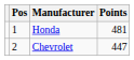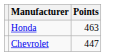 <table class="wikitable" style="font-size: 95%;">
 <tr>
 <th></th>
-<th>Pos</th>
 <th>Manufacturer</th>
 <th>Points</th>
 </tr>
 <tr>
 <td align="left"></td>
-<td>1</td>
 <td> <a href='#'>Honda</a></td>
-<td align="right">481</td>
+<td align="right">463</td>
 </tr>
 <tr>
 <td align="left"></td>
-<td>2</td>
 <td> <a href='#'>Chevrolet</a></td>
 <td align="right">447</td>
 </tr>
 </table>
